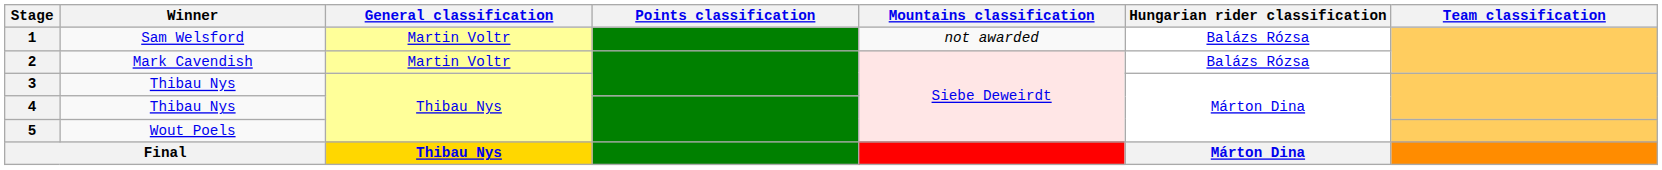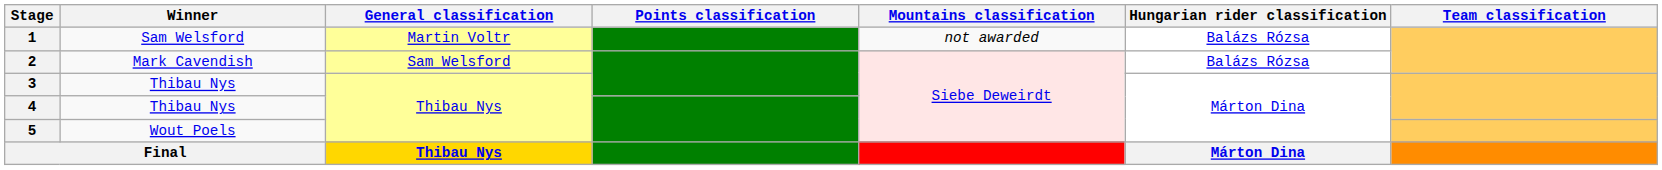 <table class="wikitable" style="text-align: center; font-size:smaller;">
 <tr style="background:#efefef;">
 <th style="width:2%;">Stage</th>
 <th style="width:14%;">Winner</th>
 <th style="width:14%;"><a href='#'>General classification</a><br></th>
 <th style="width:14%;"><a href='#'>Points classification</a><br></th>
 <th style="width:14%;"><a href='#'>Mountains classification</a><br></th>
 <th style="width:14%;">Hungarian rider classification<br></th>
 <th style="width:14%;"><a href='#'>Team classification</a></th>
 </tr>
 <tr>
 <th>1</th>
 <td><a href='#'>Sam Welsford</a></td>
 <td style="background:#FFFF99;"><a href='#'>Martin Voltr</a></td>
 <td style="background:#008000;"></td>
 <td><em>not awarded</em></td>
 <td style="background:white;"><a href='#'>Balázs Rózsa</a></td>
 <td style="background:#FFCD5F;" rowspan="2"></td>
 </tr>
 <tr>
 <th>2</th>
 <td><a href='#'>Mark Cavendish</a></td>
-<td style="background:#FFFF99;"><a href='#'>Martin Voltr</a></td>
+<td style="background:#FFFF99;"><a href='#'>Sam Welsford</a></td>
 <td style="background:#008000;" rowspan="2"></td>
 <td style="background:#FFE6E6;" rowspan="4"><a href='#'>Siebe Deweirdt</a></td>
 <td style="background:white;"><a href='#'>Balázs Rózsa</a></td>
 </tr>
 <tr>
 <th>3</th>
 <td><a href='#'>Thibau Nys</a></td>
 <td style="background:#FFFF99;" rowspan="3"><a href='#'>Thibau Nys</a></td>
 <td style="background:white;" rowspan="3"><a href='#'>Márton Dina</a></td>
 <td style="background:#FFCD5F;" rowspan="2"></td>
 </tr>
 <tr>
 <th>4</th>
 <td><a href='#'>Thibau Nys</a></td>
 <td style="background:#008000;" rowspan="2"></td>
 </tr>
 <tr>
 <th>5</th>
 <td><a href='#'>Wout Poels</a></td>
 <td style="background:#FFCD5F;"></td>
 </tr>
 <tr>
 <th colspan="2">Final</th>
 <th style="background:gold;"><a href='#'>Thibau Nys</a></th>
 <th style="background:#008000;"></th>
 <th style="background:#f00;"></th>
 <th style="background:offwhite;"><a href='#'>Márton Dina</a></th>
 <th style="background:#FF8C00;"></th>
 </tr>
 </table>
